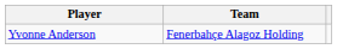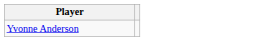 <table class="wikitable" style="text-align: center;">
 <tr>
 <th style="width:200px;">Player</th>
-<th style="width:205px;">Team</th>
 <th></th>
 </tr>
 <tr>
 <td align=left> <a href='#'>Yvonne Anderson</a></td>
-<td align=left> <a href='#'>Fenerbahçe Alagoz Holding</a></td>
 <td></td>
 </tr>
 </table>
